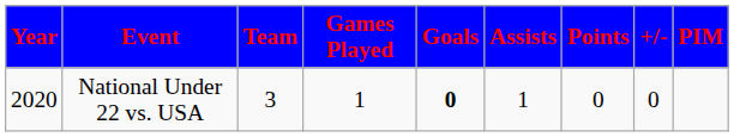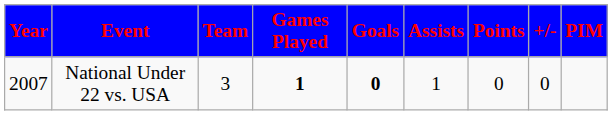 <table class="wikitable" width="80%">
 <tr align="center"  style="background:blue;color:red;">
 <td><strong>Year</strong></td>
 <td><strong>Event</strong></td>
 <td><strong>Team</strong></td>
 <td><strong>Games Played</strong></td>
 <td><strong>Goals</strong></td>
 <td><strong>Assists</strong></td>
 <td><strong>Points</strong></td>
 <td><strong>+/-</strong></td>
 <td><strong>PIM</strong></td>
 </tr>
 <tr align="center" bgcolor="">
-<td>2020</td>
+<td>2007</td>
 <td>National Under 22 vs. USA</td>
 <td>3</td>
-<td>1</td>
+<td><strong>1</strong></td>
 <td><strong>0</strong></td>
 <td>1</td>
 <td>0</td>
 <td>0</td>
 </tr>
 </table>
